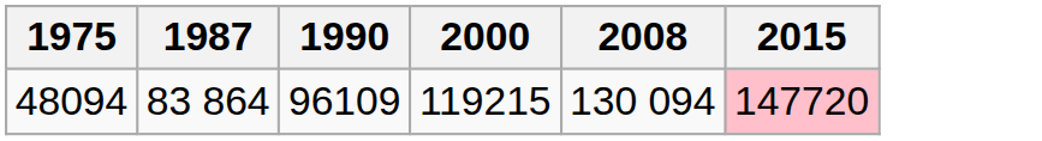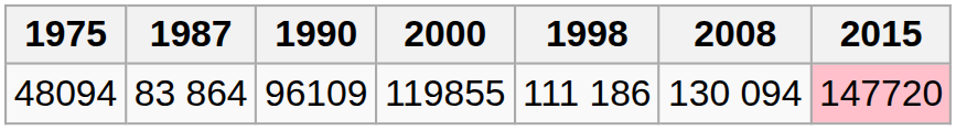 <table class="wikitable">
 <tr>
 <th>1975</th>
 <th>1987</th>
 <th>1990</th>
 <th>2000</th>
+<th>1998</th>
 <th>2008</th>
 <th>2015</th>
 </tr>
 <tr>
 <td>48094</td>
 <td>83 864</td>
 <td>96109</td>
-<td>119215</td>
+<td>119855</td>
+<td>111 186</td>
 <td>130 094</td>
 <td style="background: pink;">147720</td>
 </tr>
 </table>
